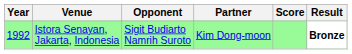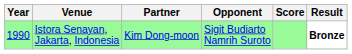 <table class="sortable wikitable" style="font-size: 90%;">
 <tr>
 <th>Year</th>
 <th>Venue</th>
+<th>Partner</th>
 <th>Opponent</th>
-<th>Partner</th>
 <th>Score</th>
 <th>Result</th>
 </tr>
 <tr style="background:#98FB98">
-<td align="center"><a href='#'>1992</a></td>
+<td align="center"><a href='#'>1990</a></td>
 <td align="left"><a href='#'>Istora Senayan</a>,<br><a href='#'>Jakarta</a>, <a href='#'>Indonesia</a></td>
+<td align="left"> <a href='#'>Kim Dong-moon</a></td>
 <td align="left"> <a href='#'>Sigit Budiarto</a> <br>  <a href='#'>Namrih Suroto</a></td>
-<td align="left"> <a href='#'>Kim Dong-moon</a></td>
 <td align="left"></td>
 <td style="text-align:left; background:white"> <strong>Bronze</strong></td>
 </tr>
 </table>
